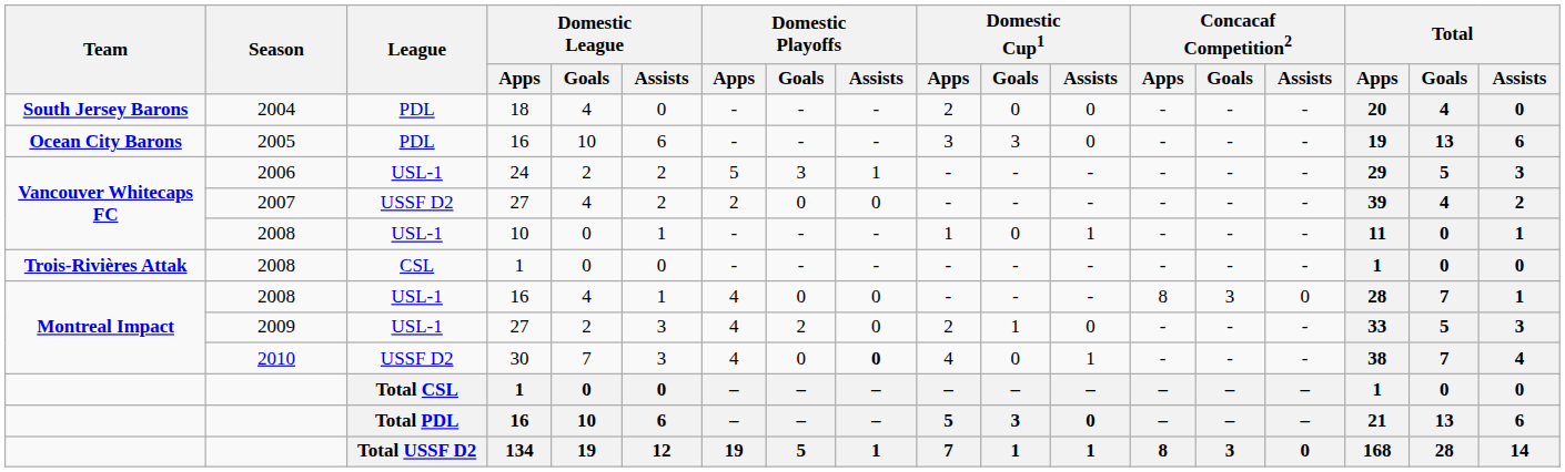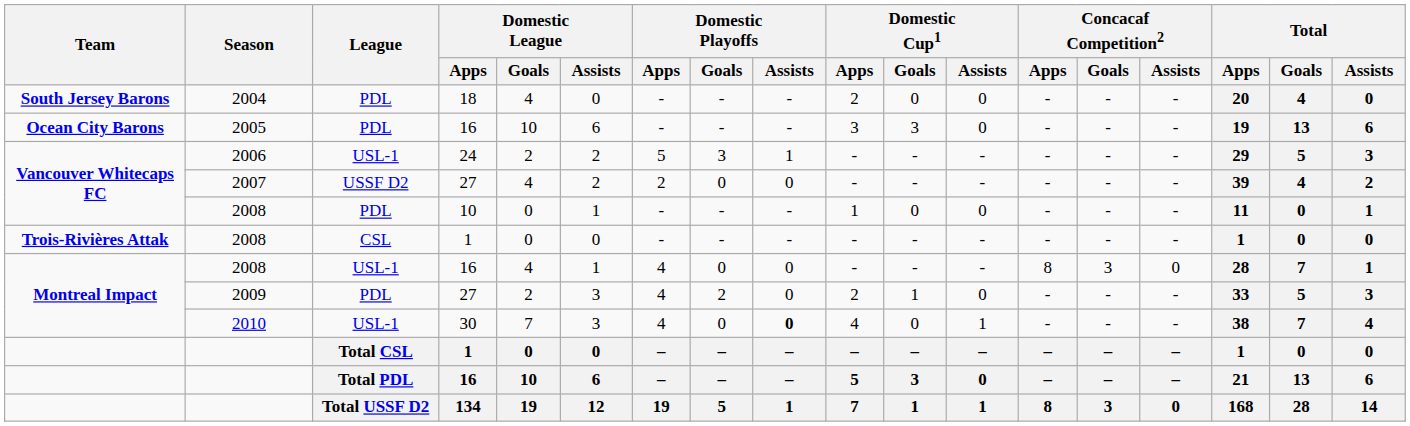 <table class="wikitable" style=font-size:90% text-align: center width=75%>
 <tr>
 <th rowspan=2 width=10%><strong>Team</strong></th>
 <th rowspan=2 width=7%><strong>Season</strong></th>
 <th rowspan=2 width=7%><strong>League</strong></th>
 <th colspan=3 width=10%>Domestic<br>League</th>
 <th colspan=3 width=10%>Domestic<br>Playoffs</th>
 <th colspan=3 width=10%>Domestic<br>Cup<sup>1</sup></th>
 <th colspan=3 width=10%>Concacaf<br>Competition<sup>2</sup></th>
 <th colspan=3 width=10%>Total</th>
 </tr>
 <tr>
 <th align=center><strong>Apps</strong></th>
 <th align=center><strong>Goals</strong></th>
 <th align=center><strong>Assists</strong></th>
 <th align=center><strong>Apps</strong></th>
 <th align=center><strong>Goals</strong></th>
 <th align=center><strong>Assists</strong></th>
 <th align=center><strong>Apps</strong></th>
 <th align=center><strong>Goals</strong></th>
 <th align=center><strong>Assists</strong></th>
 <th align=center><strong>Apps</strong></th>
 <th align=center><strong>Goals</strong></th>
 <th align=center><strong>Assists</strong></th>
 <th align=center><strong>Apps</strong></th>
 <th align=center><strong>Goals</strong></th>
 <th align=center><strong>Assists</strong></th>
 </tr>
 <tr>
 <td rowspan=1 align=center><strong><a href='#'>South Jersey Barons</a></strong></td>
 <td align=center>2004</td>
 <td align=center><a href='#'>PDL</a></td>
 <td align=center>18</td>
 <td align=center>4</td>
 <td align=center>0</td>
 <td align=center>-</td>
 <td align=center>-</td>
 <td align=center>-</td>
 <td align=center>2</td>
 <td align=center>0</td>
 <td align=center>0</td>
 <td align=center>-</td>
 <td align=center>-</td>
 <td align=center>-</td>
 <th align=center><strong>20</strong></th>
 <th align=center><strong>4</strong></th>
 <th align=center><strong>0</strong></th>
 </tr>
 <tr>
 <td rowspan=1 align=center><strong><a href='#'>Ocean City Barons</a></strong></td>
 <td align=center>2005</td>
 <td align=center><a href='#'>PDL</a></td>
 <td align=center>16</td>
 <td align=center>10</td>
 <td align=center>6</td>
 <td align=center>-</td>
 <td align=center>-</td>
 <td align=center>-</td>
 <td align=center>3</td>
 <td align=center>3</td>
 <td align=center>0</td>
 <td align=center>-</td>
 <td align=center>-</td>
 <td align=center>-</td>
 <th align=center><strong>19</strong></th>
 <th align=center><strong>13</strong></th>
 <th align=center><strong>6</strong></th>
 </tr>
 <tr>
 <td rowspan=3 align=center><strong><a href='#'>Vancouver Whitecaps FC</a></strong></td>
 <td align=center>2006</td>
 <td align=center><a href='#'>USL-1</a></td>
 <td align=center>24</td>
 <td align=center>2</td>
 <td align=center>2</td>
 <td align=center>5</td>
 <td align=center>3</td>
 <td align=center>1</td>
 <td align=center>-</td>
 <td align=center>-</td>
 <td align=center>-</td>
 <td align=center>-</td>
 <td align=center>-</td>
 <td align=center>-</td>
 <th align=center><strong>29</strong></th>
 <th align=center><strong>5</strong></th>
 <th align=center><strong>3</strong></th>
 </tr>
 <tr>
 <td align=center>2007</td>
 <td align=center><a href='#'>USSF D2</a></td>
 <td align=center>27</td>
 <td align=center>4</td>
 <td align=center>2</td>
 <td align=center>2</td>
 <td align=center>0</td>
 <td align=center>0</td>
 <td align=center>-</td>
 <td align=center>-</td>
 <td align=center>-</td>
 <td align=center>-</td>
 <td align=center>-</td>
 <td align=center>-</td>
 <th align=center><strong>39</strong></th>
 <th align=center><strong>4</strong></th>
 <th align=center><strong>2</strong></th>
 </tr>
 <tr>
 <td align=center>2008</td>
-<td align=center><a href='#'>USL-1</a></td>
+<td align=center><a href='#'>PDL</a></td>
 <td align=center>10</td>
 <td align=center>0</td>
 <td align=center>1</td>
 <td align=center>-</td>
 <td align=center>-</td>
 <td align=center>-</td>
 <td align=center>1</td>
 <td align=center>0</td>
-<td align=center>1</td>
+<td align=center>0</td>
 <td align=center>-</td>
 <td align=center>-</td>
 <td align=center>-</td>
 <th align=center><strong>11</strong></th>
 <th align=center><strong>0</strong></th>
 <th align=center><strong>1</strong></th>
 </tr>
 <tr>
 <td rowspan=1 align=center><strong><a href='#'>Trois-Rivières Attak</a></strong></td>
 <td align=center>2008</td>
 <td align=center><a href='#'>CSL</a></td>
 <td align=center>1</td>
 <td align=center>0</td>
 <td align=center>0</td>
 <td align=center>-</td>
 <td align=center>-</td>
 <td align=center>-</td>
 <td align=center>-</td>
 <td align=center>-</td>
 <td align=center>-</td>
 <td align=center>-</td>
 <td align=center>-</td>
 <td align=center>-</td>
 <th align=center><strong>1</strong></th>
 <th align=center><strong>0</strong></th>
 <th align=center><strong>0</strong></th>
 </tr>
 <tr>
 <td rowspan=3 align=center><strong><a href='#'>Montreal Impact</a></strong></td>
 <td align=center>2008</td>
 <td align=center><a href='#'>USL-1</a></td>
 <td align=center>16</td>
 <td align=center>4</td>
 <td align=center>1</td>
 <td align=center>4</td>
 <td align=center>0</td>
 <td align=center>0</td>
 <td align=center>-</td>
 <td align=center>-</td>
 <td align=center>-</td>
 <td align=center>8</td>
 <td align=center>3</td>
 <td align=center>0</td>
 <th align=center><strong>28</strong></th>
 <th align=center><strong>7</strong></th>
 <th align=center><strong>1</strong></th>
 </tr>
 <tr>
 <td align=center>2009</td>
-<td align=center><a href='#'>USL-1</a></td>
+<td align=center><a href='#'>PDL</a></td>
 <td align=center>27</td>
 <td align=center>2</td>
 <td align=center>3</td>
 <td align=center>4</td>
 <td align=center>2</td>
 <td align=center>0</td>
 <td align=center>2</td>
 <td align=center>1</td>
 <td align=center>0</td>
 <td align=center>-</td>
 <td align=center>-</td>
 <td align=center>-</td>
 <th align=center><strong>33</strong></th>
 <th align=center><strong>5</strong></th>
 <th align=center><strong>3</strong></th>
 </tr>
 <tr>
 <td align=center><a href='#'>2010</a></td>
-<td align=center><a href='#'>USSF D2</a></td>
+<td align=center><a href='#'>USL-1</a></td>
 <td align=center>30</td>
 <td align=center>7</td>
 <td align=center>3</td>
 <td align=center>4</td>
 <td align=center>0</td>
 <td align=center><strong>0</strong></td>
 <td align=center>4</td>
 <td align=center>0</td>
 <td align=center>1</td>
 <td align=center>-</td>
 <td align=center>-</td>
 <td align=center>-</td>
 <th align=center><strong>38</strong></th>
 <th align=center><strong>7</strong></th>
 <th align=center><strong>4</strong></th>
 </tr>
 <tr>
 <td></td>
 <td></td>
 <th>Total <a href='#'>CSL</a></th>
 <th>1</th>
 <th>0</th>
 <th>0</th>
 <th>–</th>
 <th>–</th>
 <th>–</th>
 <th>–</th>
 <th>–</th>
 <th>–</th>
 <th>–</th>
 <th>–</th>
 <th>–</th>
 <th>1</th>
 <th>0</th>
 <th>0</th>
 </tr>
 <tr>
 <td></td>
 <td></td>
 <th>Total <a href='#'>PDL</a></th>
 <th>16</th>
 <th>10</th>
 <th>6</th>
 <th>–</th>
 <th>–</th>
 <th>–</th>
 <th>5</th>
 <th>3</th>
 <th>0</th>
 <th>–</th>
 <th>–</th>
 <th>–</th>
 <th>21</th>
 <th>13</th>
 <th>6</th>
 </tr>
 <tr>
 <td></td>
 <td></td>
 <th>Total <a href='#'>USSF D2</a></th>
 <th>134</th>
 <th>19</th>
 <th>12</th>
 <th>19</th>
 <th>5</th>
 <th>1</th>
 <th>7</th>
 <th>1</th>
 <th>1</th>
 <th>8</th>
 <th>3</th>
 <th>0</th>
 <th>168</th>
 <th>28</th>
 <th>14</th>
 </tr>
 </table>
